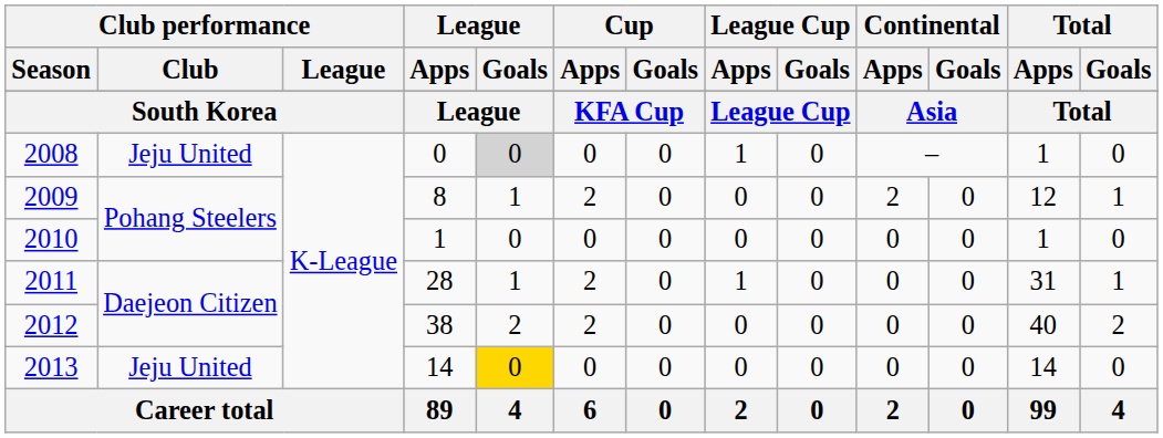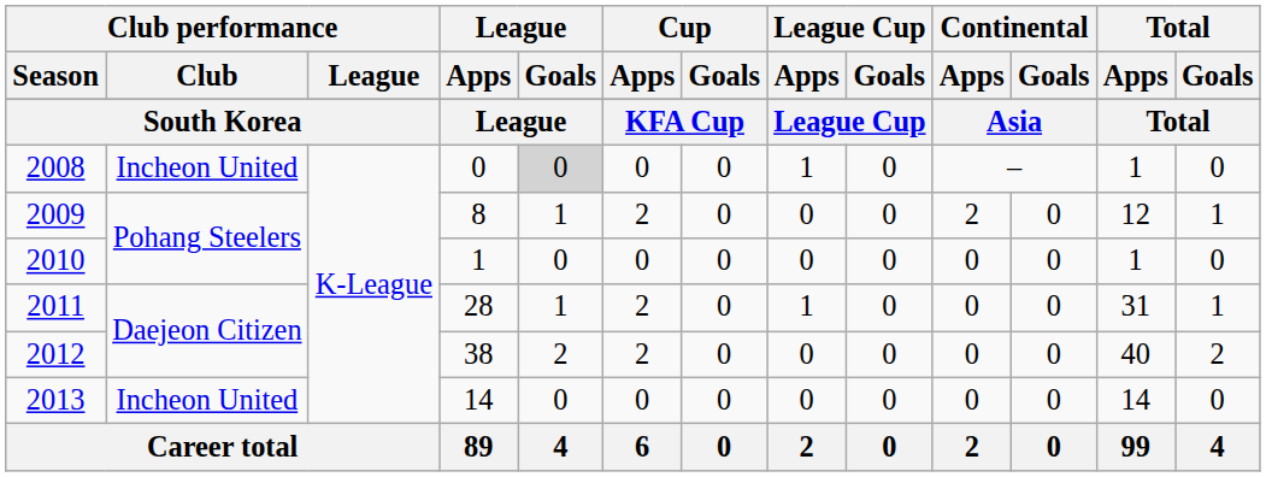 <table class="wikitable" style="text-align:center">
 <tr>
 <th colspan=3>Club performance</th>
 <th colspan=2>League</th>
 <th colspan=2>Cup</th>
 <th colspan=2>League Cup</th>
 <th colspan=2>Continental</th>
 <th colspan=2>Total</th>
 </tr>
 <tr>
 <th>Season</th>
 <th>Club</th>
 <th>League</th>
 <th>Apps</th>
 <th>Goals</th>
 <th>Apps</th>
 <th>Goals</th>
 <th>Apps</th>
 <th>Goals</th>
 <th>Apps</th>
 <th>Goals</th>
 <th>Apps</th>
 <th>Goals</th>
 </tr>
 <tr>
 </tr>
 <tr>
 <th colspan=3>South Korea</th>
 <th colspan=2>League</th>
 <th colspan=2><a href='#'>KFA Cup</a></th>
 <th colspan=2><a href='#'>League Cup</a></th>
 <th colspan=2><a href='#'>Asia</a></th>
 <th colspan=2>Total</th>
 </tr>
 <tr>
 <td><a href='#'>2008</a></td>
-<td rowspan="1"><a href='#'>Jeju United</a></td>
+<td rowspan="1"><a href='#'>Incheon United</a></td>
 <td rowspan="6"><a href='#'>K-League</a></td>
 <td>0</td>
 <td style="background: lightgrey;">0</td>
 <td>0</td>
 <td>0</td>
 <td>1</td>
 <td>0</td>
 <td colspan=2>–</td>
 <td>1</td>
 <td>0</td>
 </tr>
 <tr>
 <td><a href='#'>2009</a></td>
 <td rowspan="2"><a href='#'>Pohang Steelers</a></td>
 <td>8</td>
 <td>1</td>
 <td>2</td>
 <td>0</td>
 <td>0</td>
 <td>0</td>
 <td>2</td>
 <td>0</td>
 <td>12</td>
 <td>1</td>
 </tr>
 <tr>
 <td><a href='#'>2010</a></td>
 <td>1</td>
 <td>0</td>
 <td>0</td>
 <td>0</td>
 <td>0</td>
 <td>0</td>
 <td>0</td>
 <td>0</td>
 <td>1</td>
 <td>0</td>
 </tr>
 <tr>
 <td><a href='#'>2011</a></td>
 <td rowspan="2"><a href='#'>Daejeon Citizen</a></td>
 <td>28</td>
 <td>1</td>
 <td>2</td>
 <td>0</td>
 <td>1</td>
 <td>0</td>
 <td>0</td>
 <td>0</td>
 <td>31</td>
 <td>1</td>
 </tr>
 <tr>
 <td><a href='#'>2012</a></td>
 <td>38</td>
 <td>2</td>
 <td>2</td>
 <td>0</td>
 <td>0</td>
 <td>0</td>
 <td>0</td>
 <td>0</td>
 <td>40</td>
 <td>2</td>
 </tr>
 <tr>
 <td><a href='#'>2013</a></td>
-<td rowspan="1"><a href='#'>Jeju United</a></td>
+<td rowspan="1"><a href='#'>Incheon United</a></td>
 <td>14</td>
-<td style="background: gold;">0</td>
+<td>0</td>
 <td>0</td>
 <td>0</td>
 <td>0</td>
 <td>0</td>
 <td>0</td>
 <td>0</td>
 <td>14</td>
 <td>0</td>
 </tr>
 <tr>
 <th colspan=3>Career total</th>
 <th>89</th>
 <th>4</th>
 <th>6</th>
 <th>0</th>
 <th>2</th>
 <th>0</th>
 <th>2</th>
 <th>0</th>
 <th>99</th>
 <th>4</th>
 </tr>
 </table>
